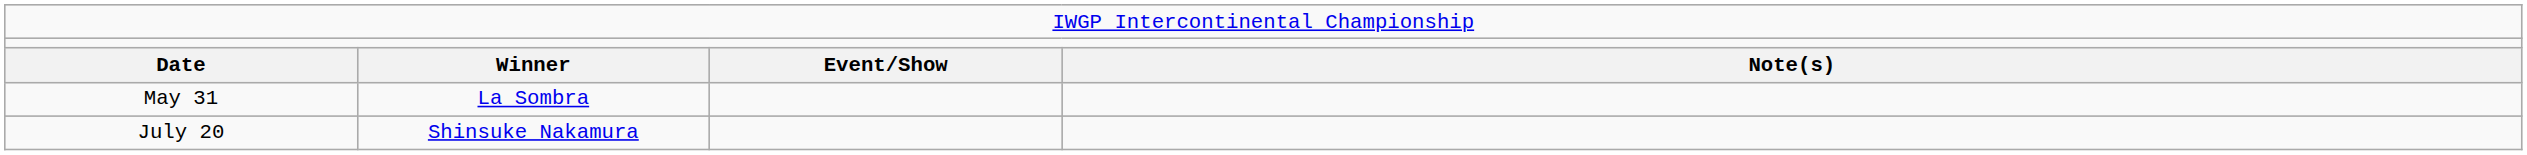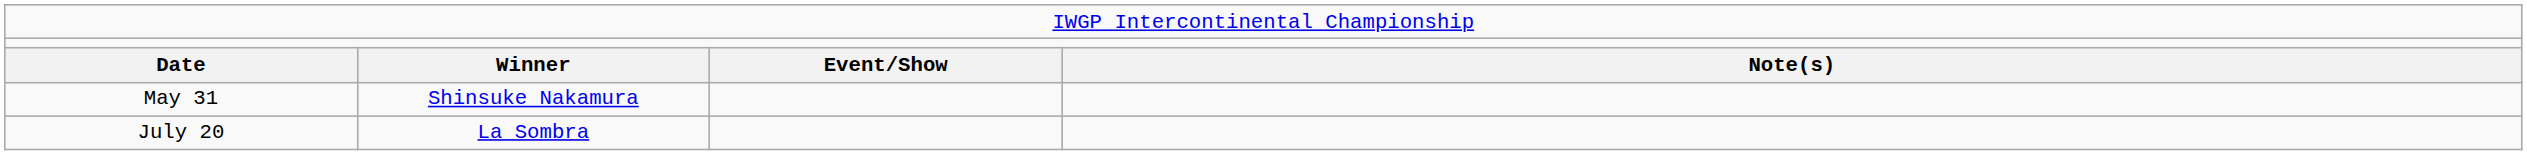 <table class="wikitable" style="text-align:center; width:100%;">
 <tr>
 <td colspan="5"><a href='#'>IWGP Intercontinental Championship</a></td>
 </tr>
 <tr>
 <td colspan="5"><strong></strong></td>
 </tr>
 <tr>
 <th width=14%>Date</th>
 <th width=14%>Winner</th>
 <th width=14%>Event/Show</th>
 <th width=58%>Note(s)</th>
 </tr>
 <tr>
 <td>May 31</td>
-<td><a href='#'>La Sombra</a></td>
+<td><a href='#'>Shinsuke Nakamura</a></td>
 <td></td>
 <td align=left></td>
 </tr>
 <tr>
 <td>July 20</td>
-<td><a href='#'>Shinsuke Nakamura</a></td>
+<td><a href='#'>La Sombra</a></td>
 <td></td>
 <td align=left></td>
 </tr>
 </table>
